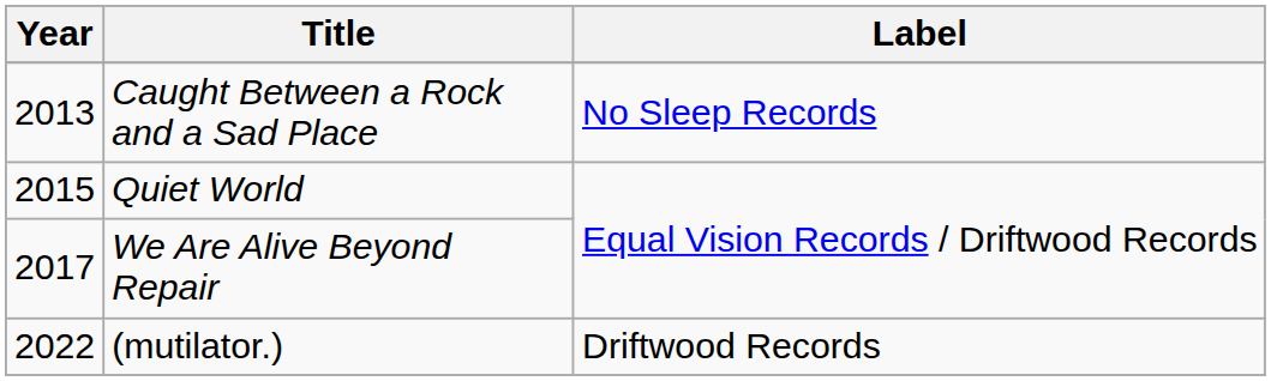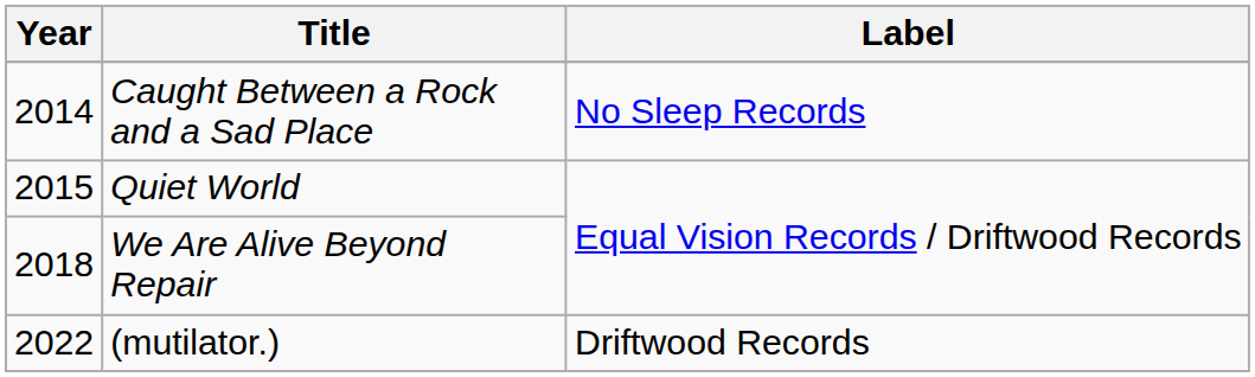 <table class="wikitable">
 <tr>
 <th rowspan="1">Year</th>
 <th width="200" rowspan="1">Title</th>
 <th rowspan="1">Label</th>
 </tr>
 <tr>
 </tr>
 <tr>
-<td>2013</td>
+<td>2014</td>
 <td><em>Caught Between a Rock and a Sad Place</em></td>
 <td><a href='#'>No Sleep Records</a></td>
 </tr>
 <tr>
 <td>2015</td>
 <td><em>Quiet World</em></td>
 <td rowspan="2"><a href='#'>Equal Vision Records</a> / Driftwood Records</td>
 </tr>
 <tr>
-<td>2017</td>
+<td>2018</td>
 <td><em>We Are Alive Beyond Repair</em></td>
 </tr>
 <tr>
 <td>2022</td>
 <td>(mutilator.)</td>
 <td rowspan="1">Driftwood Records</td>
 </tr>
 </table>
